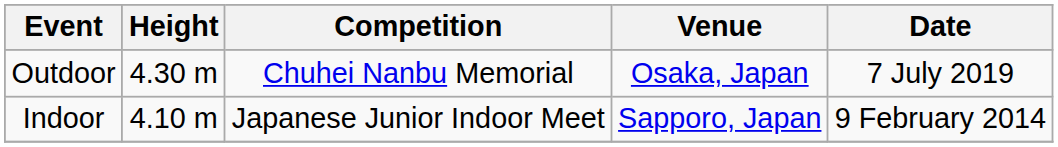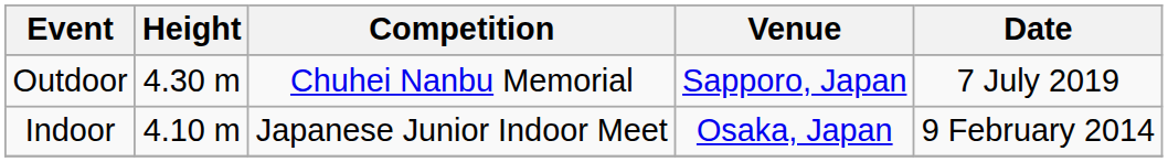 <table class="wikitable" style=text-align:center>
 <tr>
 <th>Event</th>
 <th>Height</th>
 <th>Competition</th>
 <th>Venue</th>
 <th>Date</th>
 </tr>
 <tr>
 <td>Outdoor</td>
 <td>4.30 m</td>
 <td><a href='#'>Chuhei Nanbu</a> Memorial</td>
-<td><a href='#'>Osaka, Japan</a></td>
+<td><a href='#'>Sapporo, Japan</a></td>
 <td>7 July 2019</td>
 </tr>
 <tr>
 <td>Indoor</td>
 <td>4.10 m</td>
 <td>Japanese Junior Indoor Meet</td>
-<td><a href='#'>Sapporo, Japan</a></td>
+<td><a href='#'>Osaka, Japan</a></td>
 <td>9 February 2014</td>
 </tr>
 <tr>
 </tr>
 </table>
